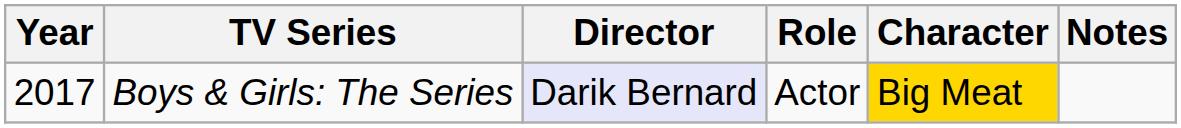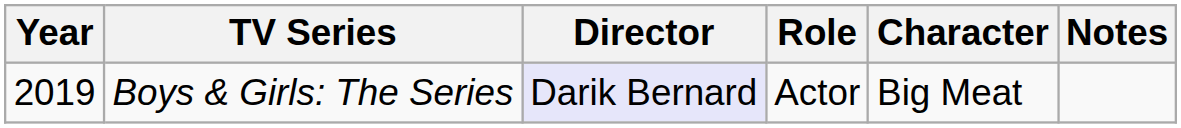 <table class="wikitable sortable">
 <tr>
 <th>Year</th>
 <th>TV Series</th>
 <th>Director</th>
 <th>Role</th>
 <th>Character</th>
 <th>Notes</th>
 </tr>
 <tr>
-<td>2017</td>
+<td>2019</td>
 <td><em>Boys & Girls: The Series</em></td>
 <td style="background: lavender;">Darik Bernard</td>
 <td>Actor</td>
-<td style="background: gold;">Big Meat</td>
+<td>Big Meat</td>
 <td></td>
 </tr>
 </table>
